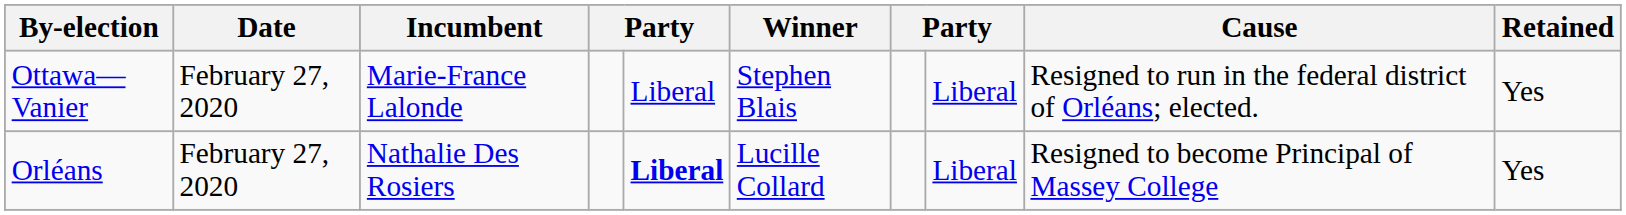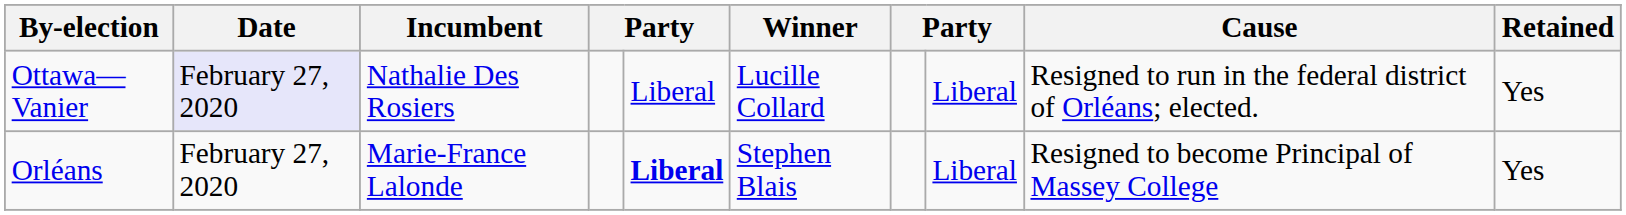 <table class=wikitable style="width:100%">
 <tr>
 <th>By-election</th>
 <th>Date</th>
 <th>Incumbent</th>
 <th colspan=2>Party</th>
 <th>Winner</th>
 <th colspan=2>Party</th>
 <th>Cause</th>
 <th>Retained</th>
 </tr>
 <tr>
 <td><a href='#'>Ottawa—Vanier</a></td>
-<td>February 27, 2020</td>
-<td><a href='#'>Marie-France Lalonde</a></td>
+<td style="background: lavender;">February 27, 2020</td>
+<td><a href='#'>Nathalie Des Rosiers</a></td>
 <td>   </td>
 <td><a href='#'>Liberal</a></td>
-<td><a href='#'>Stephen Blais</a></td>
+<td><a href='#'>Lucille Collard</a></td>
 <td>   </td>
 <td><a href='#'>Liberal</a></td>
 <td>Resigned to run in the federal district of <a href='#'>Orléans</a>; elected.</td>
 <td>Yes</td>
 </tr>
 <tr>
 <td><a href='#'>Orléans</a></td>
 <td>February 27, 2020</td>
-<td><a href='#'>Nathalie Des Rosiers</a></td>
+<td><a href='#'>Marie-France Lalonde</a></td>
 <td>   </td>
 <td><strong><a href='#'>Liberal</a></strong></td>
-<td><a href='#'>Lucille Collard</a></td>
+<td><a href='#'>Stephen Blais</a></td>
 <td>   </td>
 <td><a href='#'>Liberal</a></td>
 <td>Resigned to become Principal of <a href='#'>Massey College</a></td>
 <td>Yes</td>
 </tr>
 </table>
